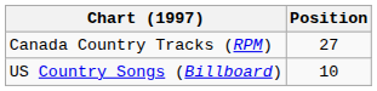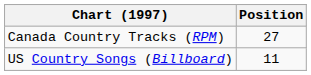 <table class="wikitable sortable">
 <tr>
 <th scope="col">Chart (1997)</th>
 <th scope="col">Position</th>
 </tr>
 <tr>
 <td>Canada Country Tracks (<em><a href='#'>RPM</a></em>)</td>
 <td align="center">27</td>
 </tr>
 <tr>
 <td>US <a href='#'>Country Songs</a> (<em><a href='#'>Billboard</a></em>)</td>
-<td align="center">10</td>
+<td align="center">11</td>
 </tr>
 </table>
